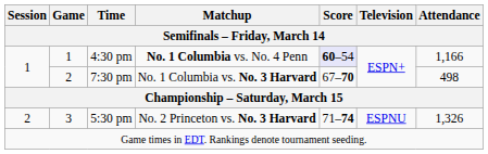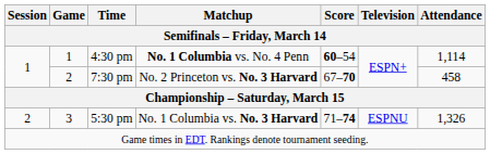 <table class="wikitable" style="font-size: 95%; text-align:center">
 <tr>
 <th>Session</th>
 <th>Game</th>
 <th>Time</th>
 <th>Matchup</th>
 <th>Score</th>
 <th>Television</th>
 <th>Attendance</th>
 </tr>
 <tr>
 <th colspan="7">Semifinals – Friday, March 14</th>
 </tr>
 <tr>
 <td rowspan="2">1</td>
 <td>1</td>
 <td>4:30 pm</td>
 <td><strong>No. 1 Columbia</strong>  vs. No. 4 Penn</td>
-<td style="background: lavender;"><strong>60</strong>–54</td>
+<td><strong>60</strong>–54</td>
 <td rowspan="2"><a href='#'>ESPN+</a></td>
-<td>1,166</td>
+<td>1,114</td>
 </tr>
 <tr>
 <td>2</td>
 <td>7:30 pm</td>
-<td>No. 1 Columbia vs. <strong>No. 3 Harvard</strong></td>
+<td>No. 2 Princeton vs. <strong>No. 3 Harvard</strong></td>
 <td>67–<strong>70</strong></td>
-<td>498</td>
+<td>458</td>
 </tr>
 <tr>
 <th colspan="7">Championship – Saturday, March 15</th>
 </tr>
 <tr>
 <td>2</td>
 <td>3</td>
 <td>5:30 pm</td>
-<td>No. 2 Princeton vs. <strong>No. 3 Harvard</strong></td>
+<td>No. 1 Columbia vs. <strong>No. 3 Harvard</strong></td>
 <td>71–<strong>74</strong></td>
 <td><a href='#'>ESPNU</a></td>
 <td>1,326</td>
 </tr>
 <tr>
 <td colspan="7"><small>Game times in <a href='#'>EDT</a>. Rankings denote tournament seeding.</small></td>
 </tr>
 </table>
